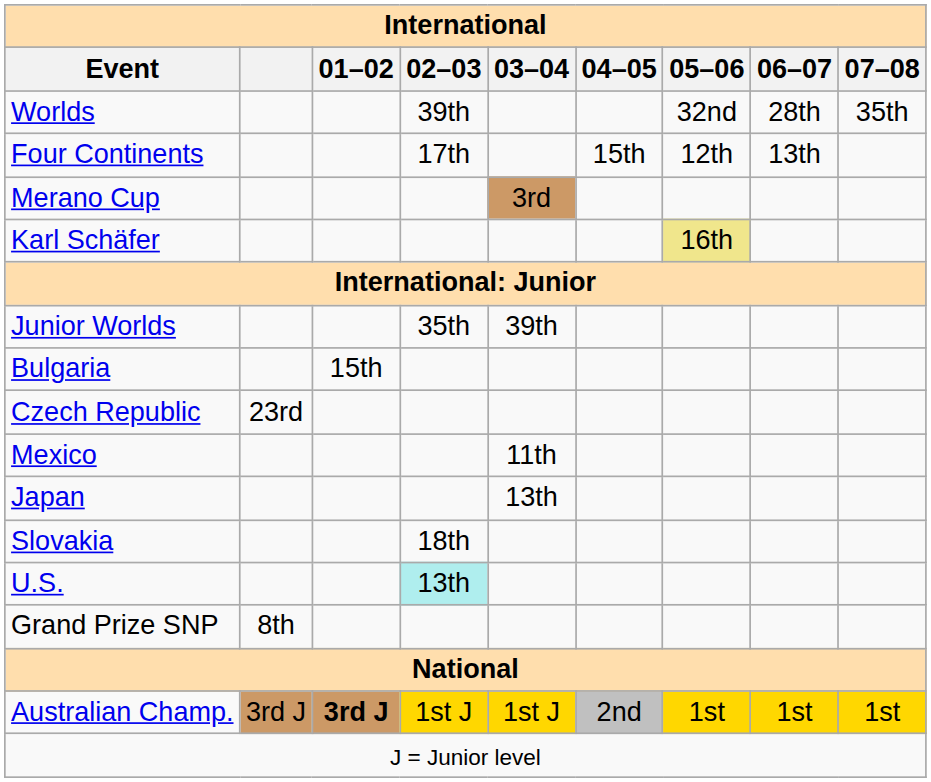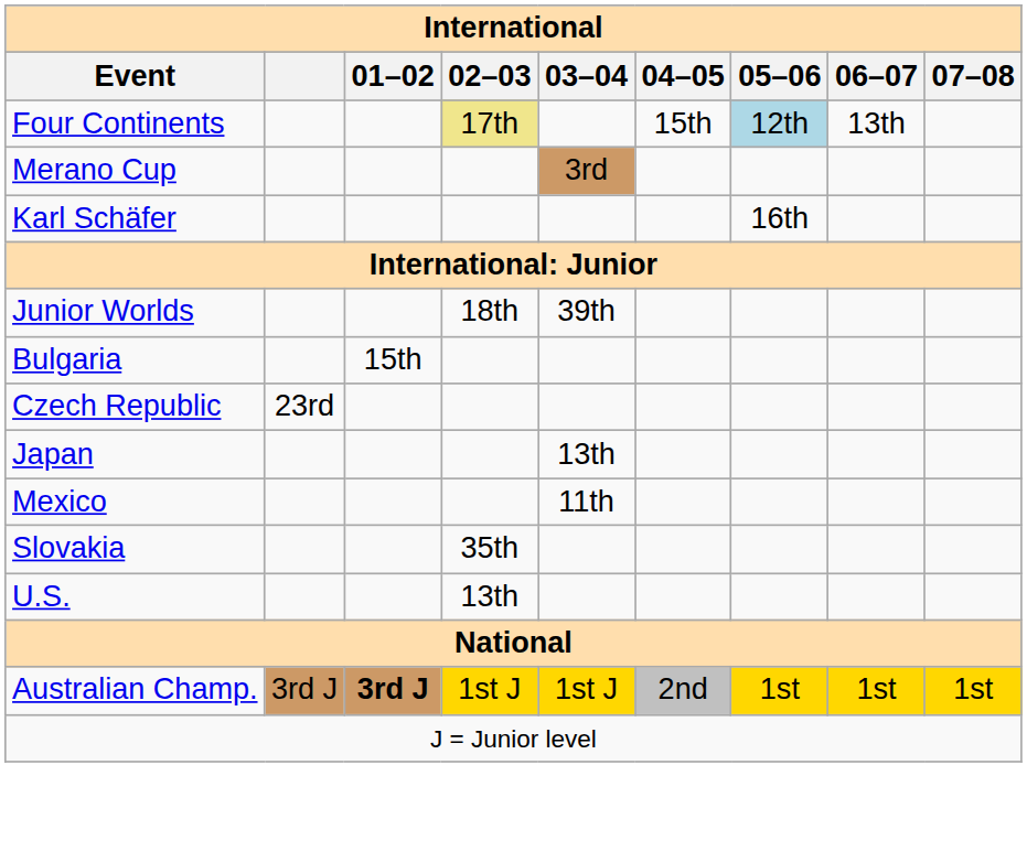 <table class="wikitable" style="text-align:center">
 <tr>
 <th style="background-color: #ffdead; " colspan=9 align=center>International</th>
 </tr>
 <tr>
 <th>Event</th>
 <th></th>
 <th>01–02</th>
 <th>02–03</th>
 <th>03–04</th>
 <th>04–05</th>
 <th>05–06</th>
 <th>06–07</th>
 <th>07–08</th>
 </tr>
 <tr>
-<td align=left><a href='#'>Worlds</a></td>
-<td></td>
-<td></td>
-<td>39th</td>
-<td></td>
-<td></td>
-<td>32nd</td>
-<td>28th</td>
-<td>35th</td>
-</tr>
-<tr>
 <td align=left><a href='#'>Four Continents</a></td>
 <td></td>
 <td></td>
-<td>17th</td>
+<td style="background: khaki;">17th</td>
 <td></td>
 <td>15th</td>
-<td>12th</td>
+<td style="background: lightblue;">12th</td>
 <td>13th</td>
 <td></td>
 </tr>
 <tr>
 <td align=left><a href='#'>Merano Cup</a></td>
 <td></td>
 <td></td>
 <td></td>
 <td bgcolor=CC9966>3rd</td>
 <td></td>
 <td></td>
 <td></td>
 <td></td>
 </tr>
 <tr>
 <td align=left><a href='#'>Karl Schäfer</a></td>
 <td></td>
 <td></td>
 <td></td>
 <td></td>
 <td></td>
-<td style="background: khaki;">16th</td>
+<td>16th</td>
 <td></td>
 <td></td>
 </tr>
 <tr>
 <th style="background-color: #ffdead; " colspan=9 align=center>International: Junior</th>
 </tr>
 <tr>
 <td align=left><a href='#'>Junior Worlds</a></td>
 <td></td>
 <td></td>
-<td>35th</td>
+<td>18th</td>
 <td>39th</td>
 <td></td>
 <td></td>
 <td></td>
 <td></td>
 </tr>
 <tr>
 <td align=left> <a href='#'>Bulgaria</a></td>
 <td></td>
 <td>15th</td>
 <td></td>
 <td></td>
 <td></td>
 <td></td>
 <td></td>
 <td></td>
 </tr>
 <tr>
 <td align=left> <a href='#'>Czech Republic</a></td>
 <td>23rd</td>
 <td></td>
 <td></td>
 <td></td>
 <td></td>
 <td></td>
 <td></td>
 <td></td>
 </tr>
 <tr>
+<td align=left> <a href='#'>Japan</a></td>
+<td></td>
+<td></td>
+<td></td>
+<td>13th</td>
+<td></td>
+<td></td>
+<td></td>
+<td></td>
+</tr>
+<tr>
 <td align=left> <a href='#'>Mexico</a></td>
 <td></td>
 <td></td>
 <td></td>
 <td>11th</td>
 <td></td>
 <td></td>
 <td></td>
 <td></td>
 </tr>
 <tr>
-<td align=left> <a href='#'>Japan</a></td>
-<td></td>
-<td></td>
-<td></td>
-<td>13th</td>
-<td></td>
-<td></td>
-<td></td>
-<td></td>
-</tr>
-<tr>
 <td align=left> <a href='#'>Slovakia</a></td>
 <td></td>
 <td></td>
-<td>18th</td>
+<td>35th</td>
 <td></td>
 <td></td>
 <td></td>
 <td></td>
 <td></td>
 </tr>
 <tr>
 <td align=left> <a href='#'>U.S.</a></td>
 <td></td>
 <td></td>
-<td style="background: paleturquoise;">13th</td>
-<td></td>
-<td></td>
-<td></td>
-<td></td>
-<td></td>
-</tr>
-<tr>
-<td align=left>Grand Prize SNP</td>
-<td>8th</td>
-<td></td>
-<td></td>
+<td>13th</td>
 <td></td>
 <td></td>
 <td></td>
 <td></td>
 <td></td>
 </tr>
 <tr>
 <th style="background-color: #ffdead; " colspan=9 align=center>National</th>
 </tr>
 <tr>
 <td align=left><a href='#'>Australian Champ.</a></td>
 <td bgcolor=CC9966>3rd J</td>
 <td bgcolor=CC9966><strong>3rd J</strong></td>
 <td bgcolor=gold>1st J</td>
 <td bgcolor=gold>1st J</td>
 <td bgcolor=silver>2nd</td>
 <td bgcolor=gold>1st</td>
 <td bgcolor=gold>1st</td>
 <td bgcolor=gold>1st</td>
 </tr>
 <tr>
 <td colspan=9 align=center><small> J = Junior level </small></td>
 </tr>
 </table>
